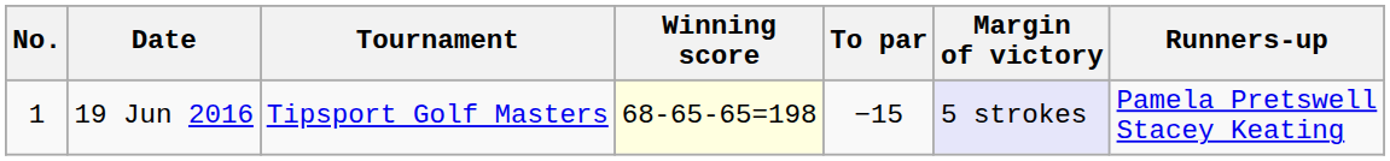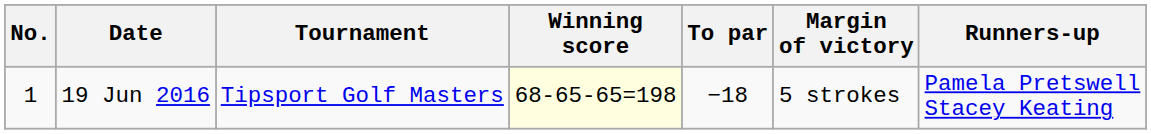 <table class="wikitable" style="font-size:95%;">
 <tr>
 <th>No.</th>
 <th>Date</th>
 <th>Tournament</th>
 <th>Winning<br>score</th>
 <th>To par</th>
 <th>Margin<br>of victory</th>
 <th>Runners-up</th>
 </tr>
 <tr>
 <td align=center>1</td>
 <td align=right>19 Jun <a href='#'>2016</a></td>
 <td><a href='#'>Tipsport Golf Masters</a></td>
 <td align=right style="background: lightyellow;">68-65-65=198</td>
-<td align=center>−15</td>
-<td style="background: lavender;">5 strokes</td>
+<td align=center>−18</td>
+<td>5 strokes</td>
 <td> <a href='#'>Pamela Pretswell</a><br> <a href='#'>Stacey Keating</a></td>
 </tr>
 </table>
